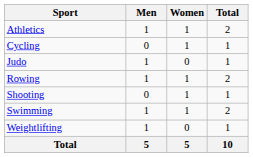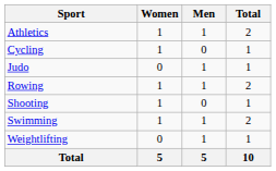 <table class="wikitable sortable" style="text-align:center">
 <tr>
 <th width=180>Sport</th>
+<th width=55>Women</th>
 <th width=55>Men</th>
-<th width=55>Women</th>
 <th width=55>Total</th>
 </tr>
 <tr>
 <td align=left><a href='#'>Athletics</a></td>
 <td>1</td>
 <td>1</td>
 <td>2</td>
 </tr>
 <tr>
 <td align=left><a href='#'>Cycling</a></td>
+<td>1</td>
 <td>0</td>
-<td>1</td>
 <td>1</td>
 </tr>
 <tr>
 <td align=left><a href='#'>Judo</a></td>
+<td>0</td>
 <td>1</td>
-<td>0</td>
 <td>1</td>
 </tr>
 <tr>
 <td align=left><a href='#'>Rowing</a></td>
 <td>1</td>
 <td>1</td>
 <td>2</td>
 </tr>
 <tr>
 <td align=left><a href='#'>Shooting</a></td>
+<td>1</td>
 <td>0</td>
-<td>1</td>
 <td>1</td>
 </tr>
 <tr>
 <td align=left><a href='#'>Swimming</a></td>
 <td>1</td>
 <td>1</td>
 <td>2</td>
 </tr>
 <tr>
 <td align=left><a href='#'>Weightlifting</a></td>
+<td>0</td>
 <td>1</td>
-<td>0</td>
 <td>1</td>
 </tr>
 <tr class="sortbottom">
 <th>Total</th>
 <th>5</th>
 <th>5</th>
 <th>10</th>
 </tr>
 </table>
